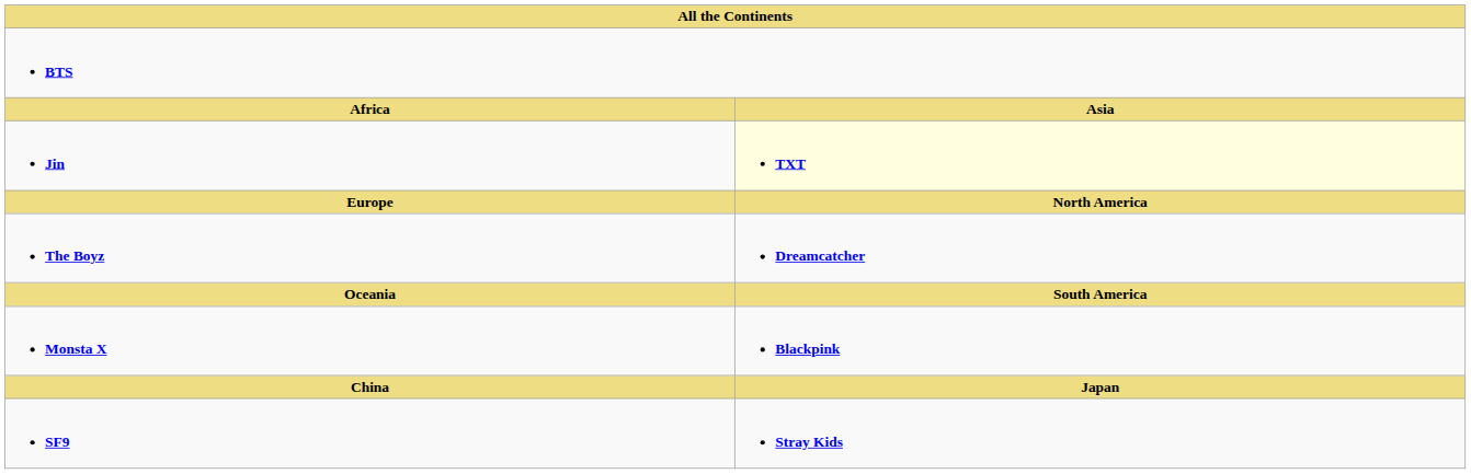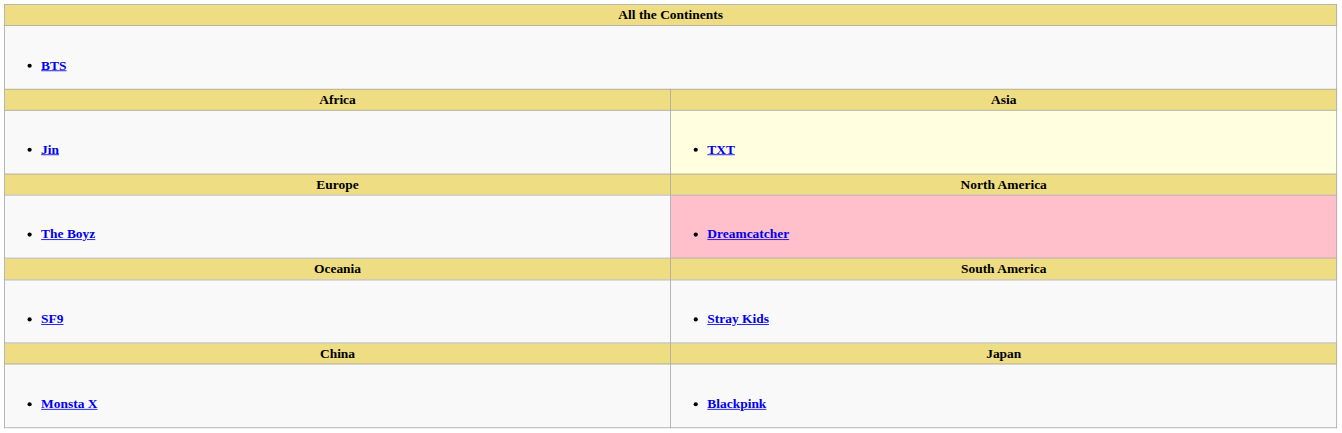 <table class="wikitable" style="width:80%">
 <tr>
 <th scope="col" style="background:#EEDD82; width:40%" colspan="2">All the Continents</th>
 </tr>
 <tr>
 <td style="vertical-align:top" colspan="2"><br><ul><li><strong><a href='#'>BTS</a></strong></li></ul></td>
 </tr>
 <tr>
 <th scope="col" style="background:#EEDD82; width:40%">Africa</th>
 <th scope="col" style="background:#EEDD82; width:40%">Asia</th>
 </tr>
 <tr>
 <td style="vertical-align:top"><br><ul><li><strong><a href='#'>Jin</a></strong></li></ul></td>
 <td style="background: lightyellow; vertical-align:top"><br><ul><li><strong><a href='#'>TXT</a></strong></li></ul></td>
 </tr>
 <tr>
 <th scope="col" style="background:#EEDD82; width:40%">Europe</th>
 <th scope="col" style="background:#EEDD82; width:40%">North America</th>
 </tr>
 <tr>
 <td style="vertical-align:top"><br><ul><li><strong><a href='#'>The Boyz</a></strong></li></ul></td>
-<td style="vertical-align:top"><br><ul><li><strong><a href='#'>Dreamcatcher</a></strong></li></ul></td>
+<td style="background: pink; vertical-align:top"><br><ul><li><strong><a href='#'>Dreamcatcher</a></strong></li></ul></td>
 </tr>
 <tr>
 <th scope="col" style="background:#EEDD82; width:40%">Oceania</th>
 <th scope="col" style="background:#EEDD82; width:40%">South America</th>
 </tr>
 <tr>
-<td style="vertical-align:top"><br><ul><li><strong><a href='#'>Monsta X</a></strong></li></ul></td>
-<td style="vertical-align:top"><br><ul><li><strong><a href='#'>Blackpink</a></strong></li></ul></td>
+<td style="vertical-align:top"><br><ul><li><strong><a href='#'>SF9</a></strong></li></ul></td>
+<td style="vertical-align:top"><br><ul><li><strong><a href='#'>Stray Kids</a></strong></li></ul></td>
 </tr>
 <tr>
 <th scope="col" style="background:#EEDD82; width:40%">China</th>
 <th scope="col" style="background:#EEDD82; width:40%">Japan</th>
 </tr>
 <tr>
-<td style="vertical-align:top"><br><ul><li><strong><a href='#'>SF9</a></strong></li></ul></td>
-<td style="vertical-align:top"><br><ul><li><strong><a href='#'>Stray Kids</a></strong></li></ul></td>
+<td style="vertical-align:top"><br><ul><li><strong><a href='#'>Monsta X</a></strong></li></ul></td>
+<td style="vertical-align:top"><br><ul><li><strong><a href='#'>Blackpink</a></strong></li></ul></td>
 </tr>
 </table>
